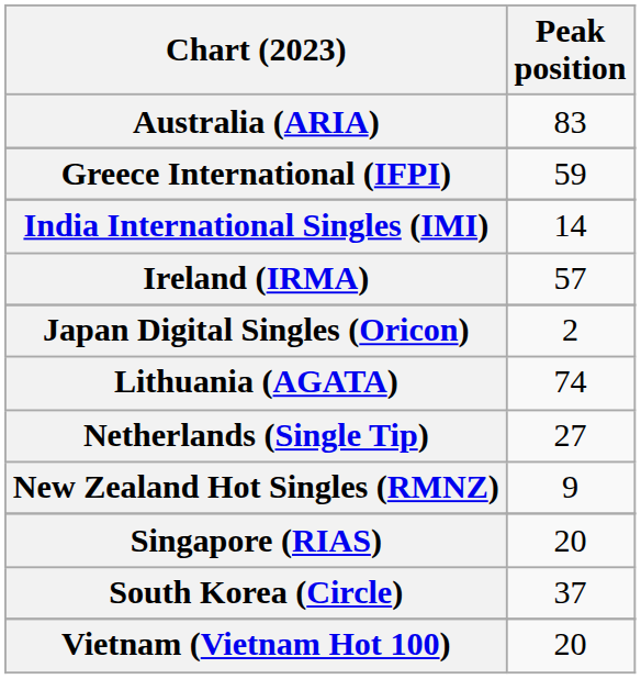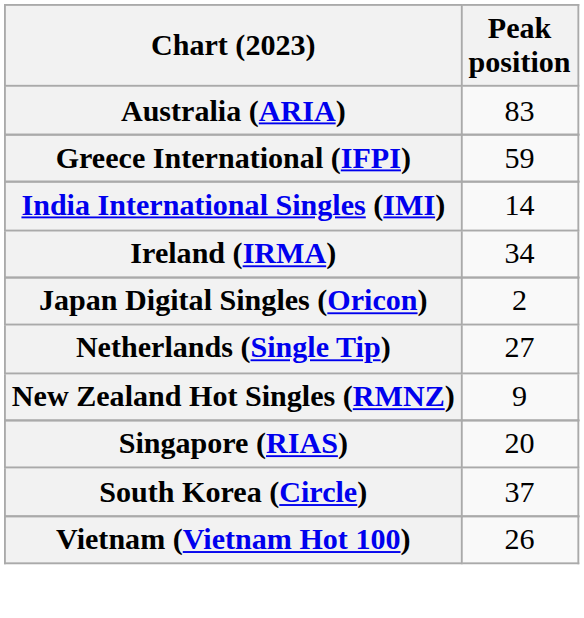 <table class="wikitable sortable plainrowheaders" style="text-align:center">
 <tr>
 <th scope="col">Chart (2023)</th>
 <th scope="col">Peak<br>position</th>
 </tr>
 <tr>
 <th scope="row">Australia (<a href='#'>ARIA</a>)</th>
 <td>83</td>
 </tr>
 <tr>
 </tr>
 <tr>
 </tr>
 <tr>
 <th scope="row">Greece International (<a href='#'>IFPI</a>)</th>
 <td>59</td>
 </tr>
 <tr>
 </tr>
 <tr>
 <th scope="row"><a href='#'>India International Singles</a> (<a href='#'>IMI</a>)</th>
 <td>14</td>
 </tr>
 <tr>
 <th scope="row">Ireland (<a href='#'>IRMA</a>)</th>
-<td>57</td>
+<td>34</td>
 </tr>
 <tr>
 </tr>
 <tr>
 <th scope="row">Japan Digital Singles (<a href='#'>Oricon</a>)</th>
 <td>2</td>
-</tr>
-<tr>
-<th scope="row">Lithuania (<a href='#'>AGATA</a>)</th>
-<td>74</td>
 </tr>
 <tr>
 <th scope="row">Netherlands (<a href='#'>Single Tip</a>)</th>
 <td>27</td>
 </tr>
 <tr>
 <th scope="row">New Zealand Hot Singles (<a href='#'>RMNZ</a>)</th>
 <td>9</td>
 </tr>
 <tr>
 </tr>
 <tr>
 <th scope="row">Singapore (<a href='#'>RIAS</a>)</th>
 <td>20</td>
 </tr>
 <tr>
 <th scope="row">South Korea (<a href='#'>Circle</a>)</th>
 <td>37</td>
 </tr>
 <tr>
 </tr>
 <tr>
 </tr>
 <tr>
 </tr>
 <tr>
 </tr>
 <tr>
 <th scope="row">Vietnam (<a href='#'>Vietnam Hot 100</a>)</th>
-<td>20</td>
+<td>26</td>
 </tr>
 </table>
